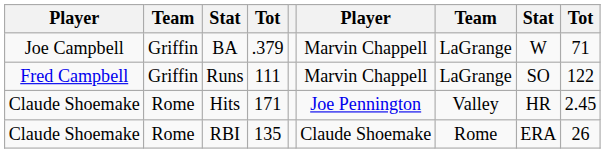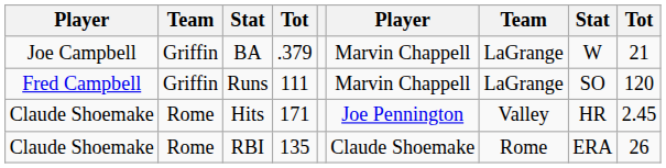 <table class="wikitable" style="text-align:center">
 <tr>
 <th>Player</th>
 <th>Team</th>
 <th>Stat</th>
 <th>Tot</th>
 <th></th>
 <th>Player</th>
 <th>Team</th>
 <th>Stat</th>
 <th>Tot</th>
 </tr>
 <tr>
 <td>Joe Campbell</td>
 <td>Griffin</td>
 <td>BA</td>
 <td>.379</td>
 <td></td>
 <td>Marvin Chappell</td>
 <td>LaGrange</td>
 <td>W</td>
-<td>71</td>
+<td>21</td>
 </tr>
 <tr>
 <td><a href='#'>Fred Campbell</a></td>
 <td>Griffin</td>
 <td>Runs</td>
 <td>111</td>
 <td></td>
 <td>Marvin Chappell</td>
 <td>LaGrange</td>
 <td>SO</td>
-<td>122</td>
+<td>120</td>
 </tr>
 <tr>
 <td>Claude Shoemake</td>
 <td>Rome</td>
 <td>Hits</td>
 <td>171</td>
 <td></td>
 <td><a href='#'>Joe Pennington</a></td>
 <td>Valley</td>
 <td>HR</td>
 <td>2.45</td>
 </tr>
 <tr>
 <td>Claude Shoemake</td>
 <td>Rome</td>
 <td>RBI</td>
 <td>135</td>
 <td></td>
 <td>Claude Shoemake</td>
 <td>Rome</td>
 <td>ERA</td>
 <td>26</td>
 </tr>
 </table>
